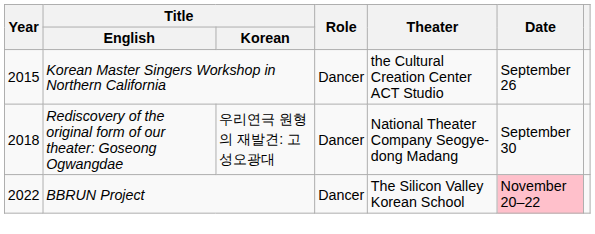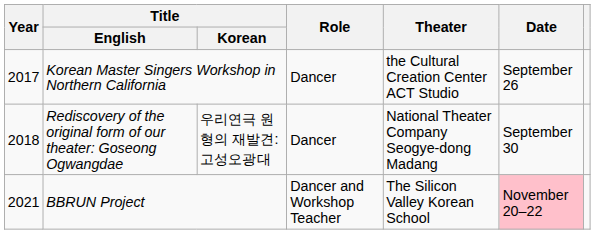 <table class="wikitable sortable plainrowheaders" style="text-align:left; font-size:95%; padding:0 auto; width:100%; margin:auto">
 <tr>
 <th rowspan="2" scope="col">Year</th>
 <th colspan="2" scope="col">Title</th>
 <th rowspan="2" scope="col">Role</th>
 <th rowspan="2" scope="col">Theater</th>
 <th rowspan="2" scope="col">Date</th>
 <th rowspan="2" scope="col" class="unsortable"></th>
 </tr>
 <tr>
 <th>English</th>
 <th>Korean</th>
 </tr>
 <tr>
-<td>2015</td>
+<td>2017</td>
 <td colspan="2" scope="col"><em>Korean Master Singers Workshop in Northern California</em></td>
 <td>Dancer</td>
 <td>the Cultural Creation Center ACT Studio</td>
 <td>September 26</td>
 <td></td>
 </tr>
 <tr>
 <td>2018</td>
 <td><em>Rediscovery of the original form of our theater: Goseong Ogwangdae</em></td>
 <td>우리연극 원형의 재발견: 고성오광대</td>
 <td>Dancer</td>
 <td>National Theater Company Seogye-dong Madang</td>
 <td>September 30</td>
 <td></td>
 </tr>
 <tr>
-<td>2022</td>
+<td>2021</td>
 <td colspan="2" scope="col"><em>BBRUN Project</em></td>
-<td>Dancer</td>
+<td>Dancer and Workshop Teacher</td>
 <td>The Silicon Valley Korean School</td>
 <td style="background: pink;">November 20–22</td>
 <td></td>
 </tr>
 </table>
